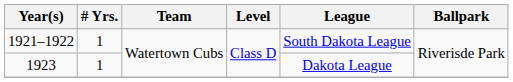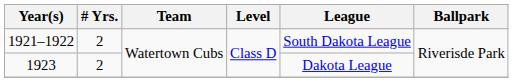 <table class="wikitable" style="text-align:center; font-size: 95%;">
 <tr>
 <th>Year(s)</th>
 <th># Yrs.</th>
 <th>Team</th>
 <th>Level</th>
 <th>League</th>
 <th>Ballpark</th>
 </tr>
 <tr>
 <td>1921–1922</td>
-<td>1</td>
+<td>2</td>
 <td rowspan=2>Watertown Cubs</td>
 <td rowspan=2><a href='#'>Class D</a></td>
 <td><a href='#'>South Dakota League</a></td>
 <td rowspan=2>Riverisde Park</td>
 </tr>
 <tr>
 <td>1923</td>
-<td>1</td>
+<td>2</td>
 <td><a href='#'>Dakota League</a></td>
 </tr>
 <tr>
 </tr>
 </table>
